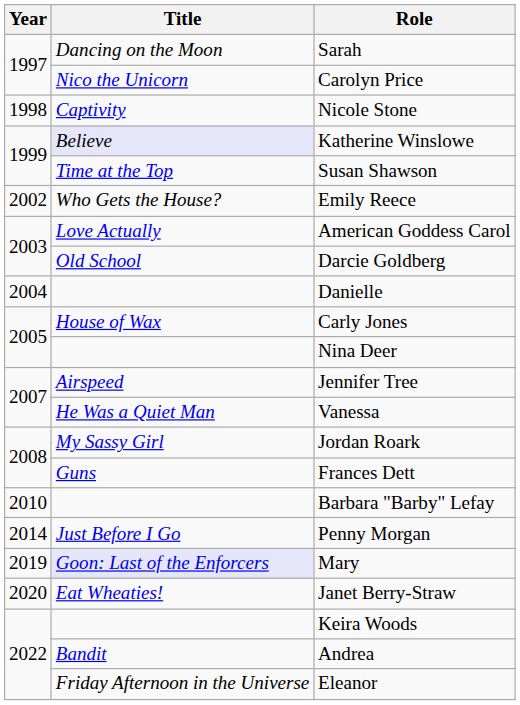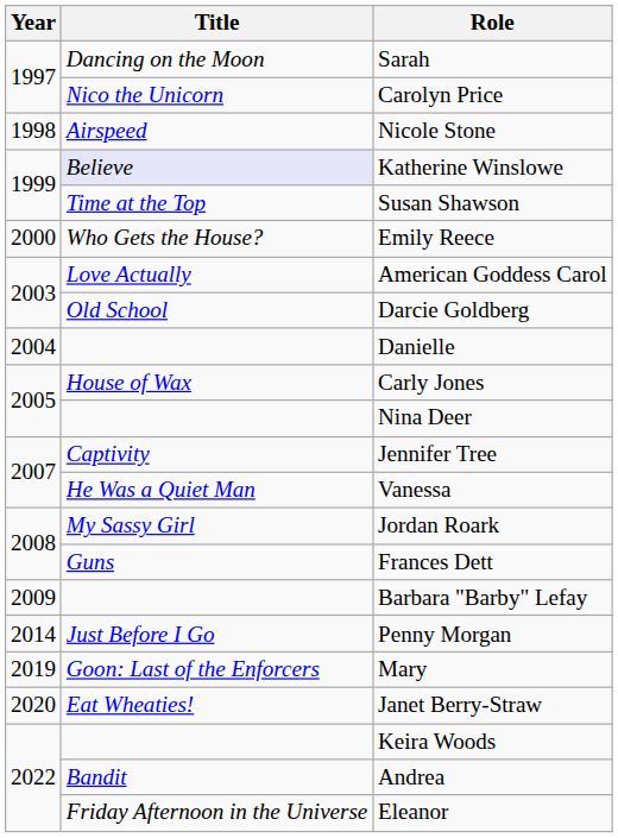 <table class="wikitable sortable">
 <tr>
 <th>Year</th>
 <th>Title</th>
 <th>Role</th>
 </tr>
 <tr>
 <td rowspan=2>1997</td>
 <td><em>Dancing on the Moon</em></td>
 <td>Sarah</td>
 </tr>
 <tr>
 <td><em><a href='#'>Nico the Unicorn</a></em></td>
 <td>Carolyn Price</td>
 </tr>
 <tr>
 <td>1998</td>
-<td><em><a href='#'>Captivity</a></em></td>
+<td><em><a href='#'>Airspeed</a></em></td>
 <td>Nicole Stone</td>
 </tr>
 <tr>
 <td rowspan=2>1999</td>
 <td style="background: lavender;"><em>Believe</em></td>
 <td>Katherine Winslowe</td>
 </tr>
 <tr>
 <td><em><a href='#'>Time at the Top</a></em></td>
 <td>Susan Shawson</td>
 </tr>
 <tr>
-<td>2002</td>
+<td>2000</td>
 <td><em>Who Gets the House?</em></td>
 <td>Emily Reece</td>
 </tr>
 <tr>
 <td rowspan=2>2003</td>
 <td><em><a href='#'>Love Actually</a></em></td>
 <td>American Goddess Carol</td>
 </tr>
 <tr>
 <td><em><a href='#'>Old School</a></em></td>
 <td>Darcie Goldberg</td>
 </tr>
 <tr>
 <td>2004</td>
 <td><em></em></td>
 <td>Danielle</td>
 </tr>
 <tr>
 <td rowspan=2>2005</td>
 <td><em><a href='#'>House of Wax</a></em></td>
 <td>Carly Jones</td>
 </tr>
 <tr>
 <td><em></em></td>
 <td>Nina Deer</td>
 </tr>
 <tr>
 <td rowspan=2>2007</td>
-<td><em><a href='#'>Airspeed</a></em></td>
+<td><em><a href='#'>Captivity</a></em></td>
 <td>Jennifer Tree</td>
 </tr>
 <tr>
 <td><em><a href='#'>He Was a Quiet Man</a></em></td>
 <td>Vanessa</td>
 </tr>
 <tr>
 <td rowspan=2>2008</td>
 <td><em><a href='#'>My Sassy Girl</a></em></td>
 <td>Jordan Roark</td>
 </tr>
 <tr>
 <td><em><a href='#'>Guns</a></em></td>
 <td>Frances Dett</td>
 </tr>
 <tr>
-<td>2010</td>
+<td>2009</td>
 <td><em></em></td>
 <td>Barbara "Barby" Lefay</td>
 </tr>
 <tr>
 <td>2014</td>
 <td><em><a href='#'>Just Before I Go</a></em></td>
 <td>Penny Morgan</td>
 </tr>
 <tr>
 <td>2019</td>
-<td style="background: lavender;"><em><a href='#'>Goon: Last of the Enforcers</a></em></td>
+<td><em><a href='#'>Goon: Last of the Enforcers</a></em></td>
 <td>Mary</td>
 </tr>
 <tr>
 <td>2020</td>
 <td><em><a href='#'>Eat Wheaties!</a></em></td>
 <td>Janet Berry-Straw</td>
 </tr>
 <tr>
 <td rowspan=3>2022</td>
 <td><em></em></td>
 <td>Keira Woods</td>
 </tr>
 <tr>
 <td><em><a href='#'>Bandit</a></em></td>
 <td>Andrea</td>
 </tr>
 <tr>
 <td><em>Friday Afternoon in the Universe</em></td>
 <td>Eleanor</td>
 </tr>
 </table>
